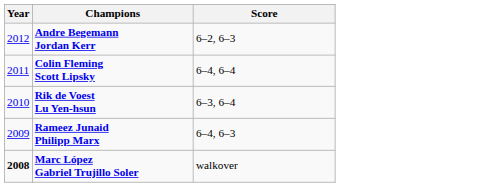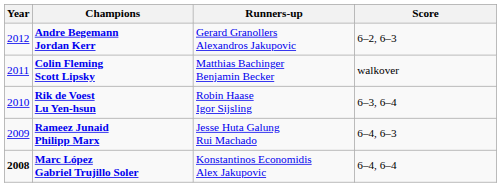 <table class="wikitable" style="font-size:90%">
 <tr>
 <th>Year</th>
 <th width="200">Champions</th>
+<th width="200">Runners-up</th>
 <th width="175">Score</th>
 </tr>
 <tr>
 <td><a href='#'>2012</a></td>
 <td> <strong><a href='#'>Andre Begemann</a></strong><br>  <strong><a href='#'>Jordan Kerr</a></strong></td>
+<td> <a href='#'>Gerard Granollers</a> <br> <a href='#'>Alexandros Jakupovic</a></td>
 <td>6–2, 6–3</td>
 </tr>
 <tr>
 <td><a href='#'>2011</a></td>
 <td> <strong><a href='#'>Colin Fleming</a></strong><br>  <strong><a href='#'>Scott Lipsky</a></strong></td>
-<td>6–4, 6–4</td>
+<td> <a href='#'>Matthias Bachinger</a> <br> <a href='#'>Benjamin Becker</a></td>
+<td>walkover</td>
 </tr>
 <tr>
 <td><a href='#'>2010</a></td>
 <td> <strong><a href='#'>Rik de Voest</a></strong><br>  <strong><a href='#'>Lu Yen-hsun</a></strong></td>
+<td> <a href='#'>Robin Haase</a> <br> <a href='#'>Igor Sijsling</a></td>
 <td>6–3, 6–4</td>
 </tr>
 <tr>
 <td><a href='#'>2009</a></td>
 <td> <strong><a href='#'>Rameez Junaid</a></strong><br> <strong><a href='#'>Philipp Marx</a></strong></td>
+<td> <a href='#'>Jesse Huta Galung</a><br> <a href='#'>Rui Machado</a></td>
 <td>6–4, 6–3</td>
 </tr>
 <tr>
 <td><strong>2008</strong></td>
 <td> <strong><a href='#'>Marc López</a></strong><br> <strong><a href='#'>Gabriel Trujillo Soler</a></strong></td>
-<td>walkover</td>
+<td> <a href='#'>Konstantinos Economidis</a><br> <a href='#'>Alex Jakupovic</a></td>
+<td>6–4, 6–4</td>
 </tr>
 </table>
